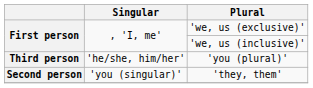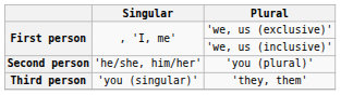 <table class="wikitable" style=text-align:center>
 <tr>
 <th></th>
 <th>Singular</th>
 <th>Plural</th>
 </tr>
 <tr>
 <th rowspan="2">First person</th>
 <td rowspan="2">,  'I, me'</td>
 <td> 'we, us (exclusive)'</td>
 </tr>
 <tr>
 <td> 'we, us (inclusive)'</td>
 </tr>
 <tr>
-<th>Third person</th>
+<th>Second person</th>
 <td> 'he/she, him/her'</td>
 <td> 'you (plural)'</td>
 </tr>
 <tr>
-<th>Second person</th>
+<th>Third person</th>
 <td> 'you (singular)'</td>
 <td> 'they, them'</td>
 </tr>
 <tr>
 </tr>
 </table>
